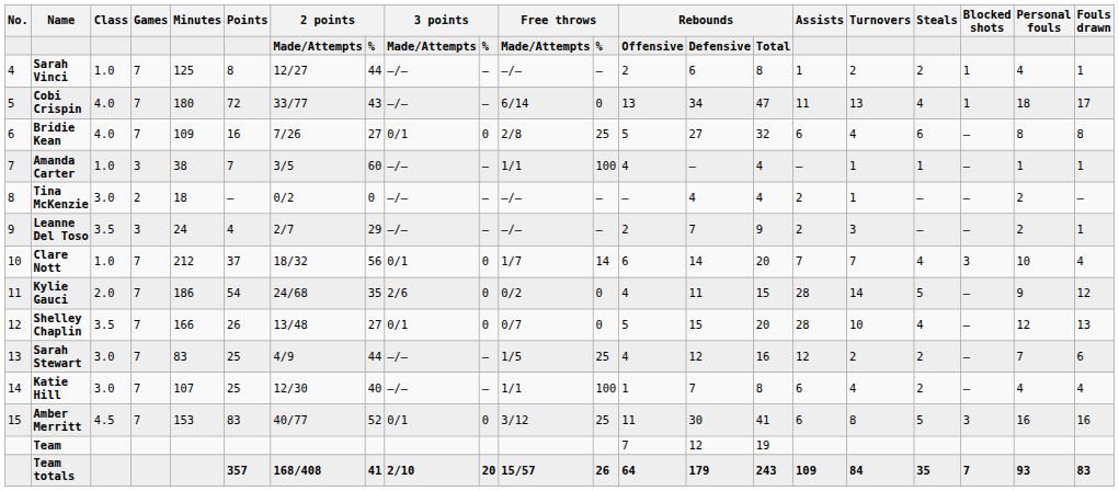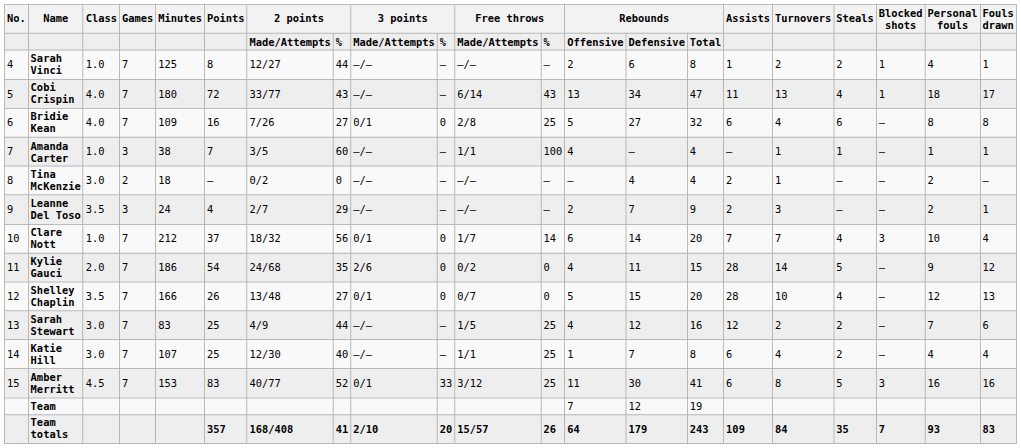 <table class="wikitable sortable" border="1">
 <tr>
 <th>No.</th>
 <th>Name</th>
 <th>Class</th>
 <th>Games</th>
 <th>Minutes</th>
 <th>Points</th>
 <th colspan="2">2 points</th>
 <th colspan="2">3 points</th>
 <th colspan="2">Free throws</th>
 <th colspan="3">Rebounds</th>
 <th>Assists</th>
 <th>Turnovers</th>
 <th>Steals</th>
 <th>Blocked shots</th>
 <th>Personal fouls</th>
 <th>Fouls drawn</th>
 </tr>
 <tr bgcolor=#eeeeee>
 <td></td>
 <td></td>
 <td></td>
 <td></td>
 <td></td>
 <td></td>
 <td><strong>Made/Attempts</strong></td>
 <td><strong>%</strong></td>
 <td><strong>Made/Attempts</strong></td>
 <td><strong>%</strong></td>
 <td><strong>Made/Attempts</strong></td>
 <td><strong>%</strong></td>
 <td><strong>Offensive</strong></td>
 <td><strong>Defensive</strong></td>
 <td><strong>Total</strong></td>
 <td></td>
 <td></td>
 <td></td>
 <td></td>
 <td></td>
 <td></td>
 </tr>
 <tr>
 <td>4</td>
 <td><strong>Sarah Vinci</strong></td>
 <td>1.0</td>
 <td>7</td>
 <td>125</td>
 <td>8</td>
 <td>12/27</td>
 <td>44</td>
 <td>–/–</td>
 <td>—</td>
 <td>–/–</td>
 <td>—</td>
 <td>2</td>
 <td>6</td>
 <td>8</td>
 <td>1</td>
 <td>2</td>
 <td>2</td>
 <td>1</td>
 <td>4</td>
 <td>1</td>
 </tr>
 <tr bgcolor=#eeeeee>
 <td>5</td>
 <td><strong>Cobi Crispin</strong></td>
 <td>4.0</td>
 <td>7</td>
 <td>180</td>
 <td>72</td>
 <td>33/77</td>
 <td>43</td>
 <td>–/–</td>
 <td>—</td>
 <td>6/14</td>
-<td>0</td>
+<td>43</td>
 <td>13</td>
 <td>34</td>
 <td>47</td>
 <td>11</td>
 <td>13</td>
 <td>4</td>
 <td>1</td>
 <td>18</td>
 <td>17</td>
 </tr>
 <tr>
 <td>6</td>
 <td><strong>Bridie Kean</strong></td>
 <td>4.0</td>
 <td>7</td>
 <td>109</td>
 <td>16</td>
 <td>7/26</td>
 <td>27</td>
 <td>0/1</td>
 <td>0</td>
 <td>2/8</td>
 <td>25</td>
 <td>5</td>
 <td>27</td>
 <td>32</td>
 <td>6</td>
 <td>4</td>
 <td>6</td>
 <td>—</td>
 <td>8</td>
 <td>8</td>
 </tr>
 <tr bgcolor=#eeeeee>
 <td>7</td>
 <td><strong>Amanda Carter</strong></td>
 <td>1.0</td>
 <td>3</td>
 <td>38</td>
 <td>7</td>
 <td>3/5</td>
 <td>60</td>
 <td>–/–</td>
 <td>—</td>
 <td>1/1</td>
 <td>100</td>
 <td>4</td>
 <td>—</td>
 <td>4</td>
 <td>—</td>
 <td>1</td>
 <td>1</td>
 <td>—</td>
 <td>1</td>
 <td>1</td>
 </tr>
 <tr>
 <td>8</td>
 <td><strong>Tina McKenzie</strong></td>
 <td>3.0</td>
 <td>2</td>
 <td>18</td>
 <td>—</td>
 <td>0/2</td>
 <td>0</td>
 <td>–/–</td>
 <td>—</td>
 <td>–/–</td>
 <td>—</td>
 <td>—</td>
 <td>4</td>
 <td>4</td>
 <td>2</td>
 <td>1</td>
 <td>—</td>
 <td>—</td>
 <td>2</td>
 <td>–</td>
 </tr>
 <tr bgcolor=#eeeeee>
 <td>9</td>
 <td><strong>Leanne Del Toso</strong></td>
 <td>3.5</td>
 <td>3</td>
 <td>24</td>
 <td>4</td>
 <td>2/7</td>
 <td>29</td>
 <td>–/–</td>
 <td>—</td>
 <td>–/–</td>
 <td>—</td>
 <td>2</td>
 <td>7</td>
 <td>9</td>
 <td>2</td>
 <td>3</td>
 <td>—</td>
 <td>—</td>
 <td>2</td>
 <td>1</td>
 </tr>
 <tr>
 <td>10</td>
 <td><strong>Clare Nott</strong></td>
 <td>1.0</td>
 <td>7</td>
 <td>212</td>
 <td>37</td>
 <td>18/32</td>
 <td>56</td>
 <td>0/1</td>
 <td>0</td>
 <td>1/7</td>
 <td>14</td>
 <td>6</td>
 <td>14</td>
 <td>20</td>
 <td>7</td>
 <td>7</td>
 <td>4</td>
 <td>3</td>
 <td>10</td>
 <td>4</td>
 </tr>
 <tr bgcolor=#eeeeee>
 <td>11</td>
 <td><strong>Kylie Gauci</strong></td>
 <td>2.0</td>
 <td>7</td>
 <td>186</td>
 <td>54</td>
 <td>24/68</td>
 <td>35</td>
 <td>2/6</td>
 <td>0</td>
 <td>0/2</td>
 <td>0</td>
 <td>4</td>
 <td>11</td>
 <td>15</td>
 <td>28</td>
 <td>14</td>
 <td>5</td>
 <td>—</td>
 <td>9</td>
 <td>12</td>
 </tr>
 <tr>
 <td>12</td>
 <td><strong>Shelley Chaplin</strong></td>
 <td>3.5</td>
 <td>7</td>
 <td>166</td>
 <td>26</td>
 <td>13/48</td>
 <td>27</td>
 <td>0/1</td>
 <td>0</td>
 <td>0/7</td>
 <td>0</td>
 <td>5</td>
 <td>15</td>
 <td>20</td>
 <td>28</td>
 <td>10</td>
 <td>4</td>
 <td>—</td>
 <td>12</td>
 <td>13</td>
 </tr>
 <tr bgcolor=#eeeeee>
 <td>13</td>
 <td><strong>Sarah Stewart</strong></td>
 <td>3.0</td>
 <td>7</td>
 <td>83</td>
 <td>25</td>
 <td>4/9</td>
 <td>44</td>
 <td>–/–</td>
 <td>—</td>
 <td>1/5</td>
 <td>25</td>
 <td>4</td>
 <td>12</td>
 <td>16</td>
 <td>12</td>
 <td>2</td>
 <td>2</td>
 <td>—</td>
 <td>7</td>
 <td>6</td>
 </tr>
 <tr>
 <td>14</td>
 <td><strong>Katie Hill</strong></td>
 <td>3.0</td>
 <td>7</td>
 <td>107</td>
 <td>25</td>
 <td>12/30</td>
 <td>40</td>
 <td>–/–</td>
 <td>—</td>
 <td>1/1</td>
-<td>100</td>
+<td>25</td>
 <td>1</td>
 <td>7</td>
 <td>8</td>
 <td>6</td>
 <td>4</td>
 <td>2</td>
 <td>—</td>
 <td>4</td>
 <td>4</td>
 </tr>
 <tr bgcolor=#eeeeee>
 <td>15</td>
 <td><strong>Amber Merritt</strong></td>
 <td>4.5</td>
 <td>7</td>
 <td>153</td>
 <td>83</td>
 <td>40/77</td>
 <td>52</td>
 <td>0/1</td>
-<td>0</td>
+<td>33</td>
 <td>3/12</td>
 <td>25</td>
 <td>11</td>
 <td>30</td>
 <td>41</td>
 <td>6</td>
 <td>8</td>
 <td>5</td>
 <td>3</td>
 <td>16</td>
 <td>16</td>
 </tr>
 <tr>
 <td></td>
 <td><strong>Team</strong></td>
 <td></td>
 <td></td>
 <td></td>
 <td></td>
 <td></td>
 <td></td>
 <td></td>
 <td></td>
 <td></td>
 <td></td>
 <td>7</td>
 <td>12</td>
 <td>19</td>
 <td></td>
 <td></td>
 <td></td>
 <td></td>
 <td></td>
 <td></td>
 </tr>
 <tr bgcolor="#eeeeeeee">
 <td></td>
 <td><strong>Team totals</strong></td>
 <td></td>
 <td></td>
 <td></td>
 <td><strong>357</strong></td>
 <td><strong>168/408</strong></td>
 <td><strong>41</strong></td>
 <td><strong>2/10</strong></td>
 <td><strong>20</strong></td>
 <td><strong>15/57</strong></td>
 <td><strong>26</strong></td>
 <td><strong>64</strong></td>
 <td><strong>179</strong></td>
 <td><strong>243</strong></td>
 <td><strong>109</strong></td>
 <td><strong>84</strong></td>
 <td><strong>35</strong></td>
 <td><strong>7</strong></td>
 <td><strong>93</strong></td>
 <td><strong>83</strong></td>
 </tr>
 </table>
